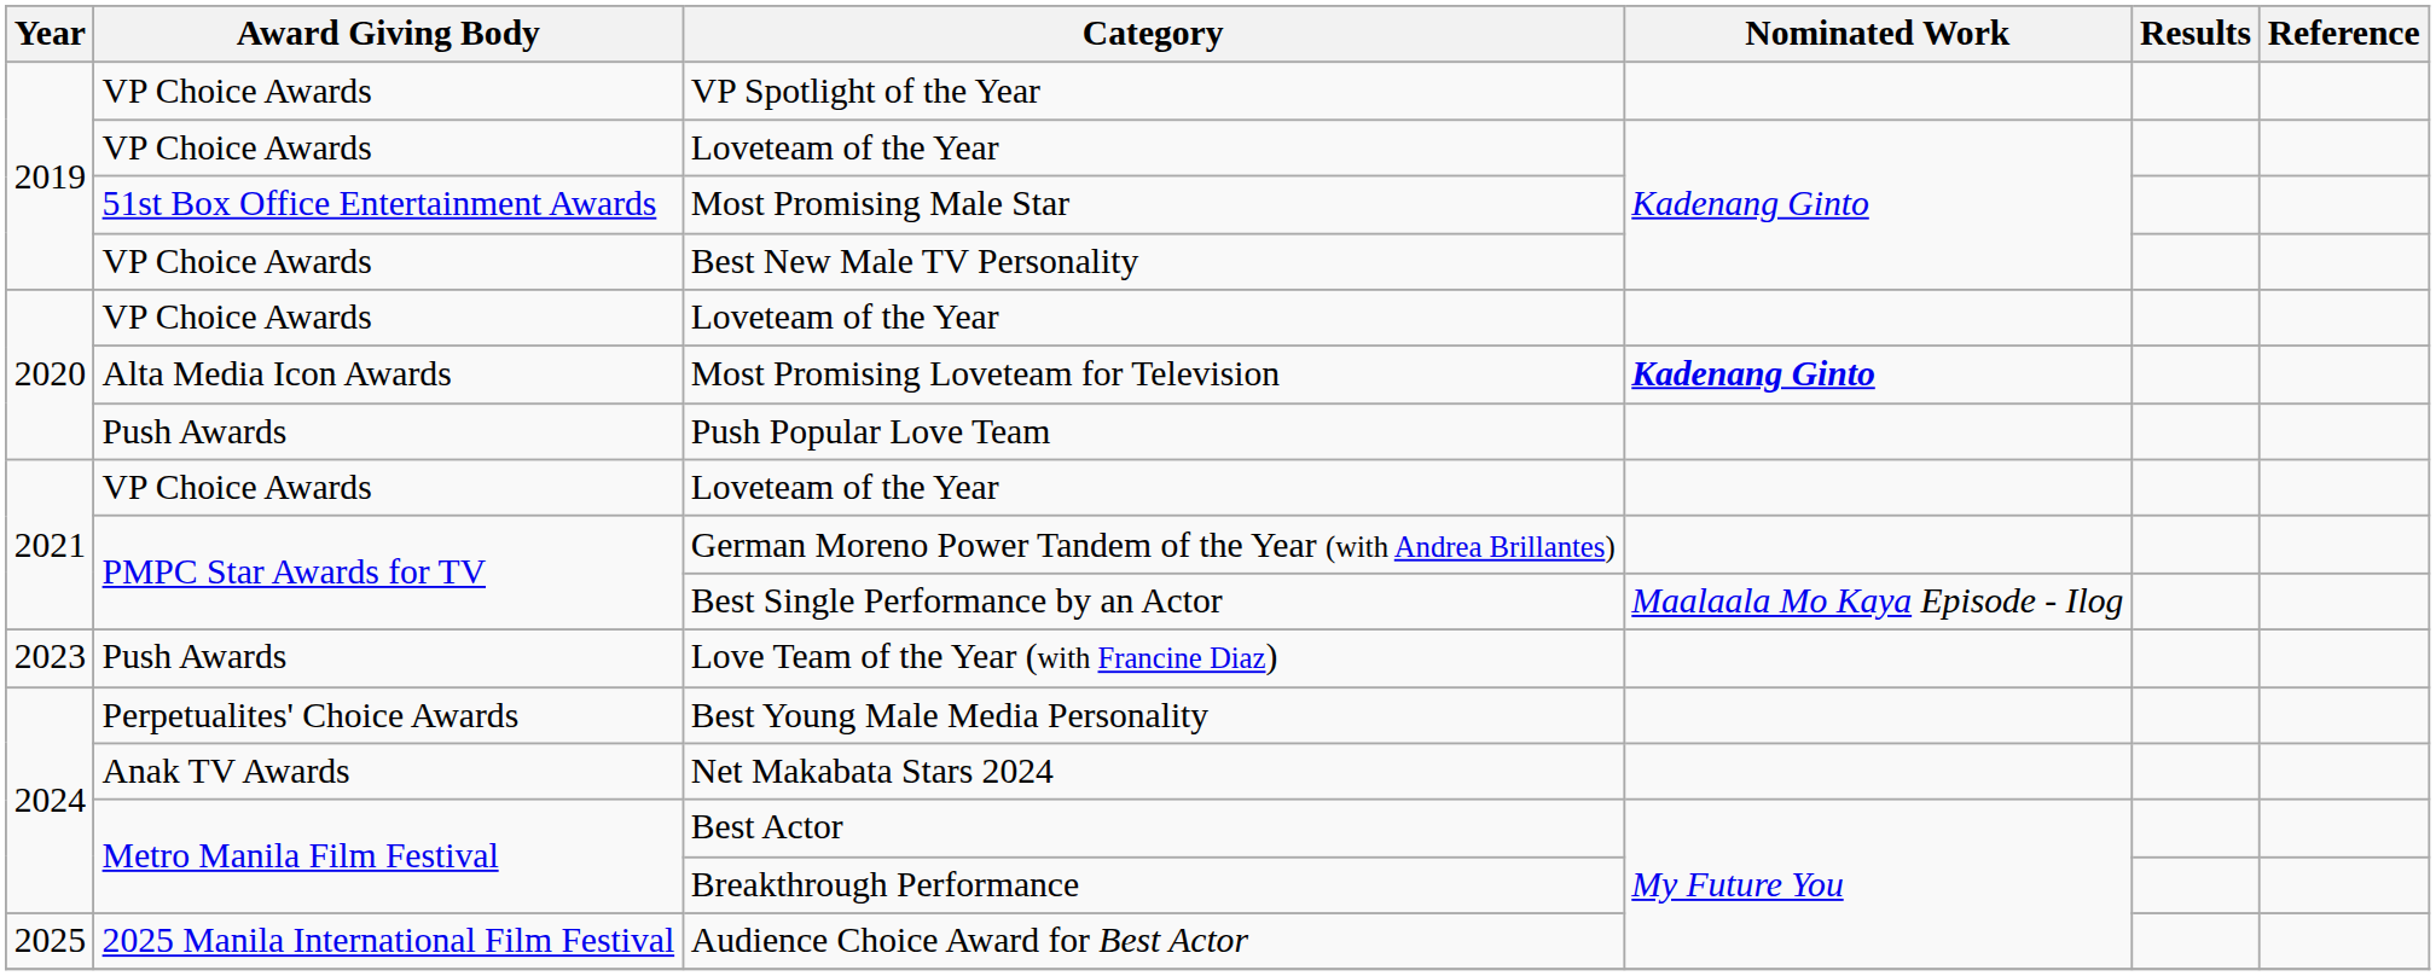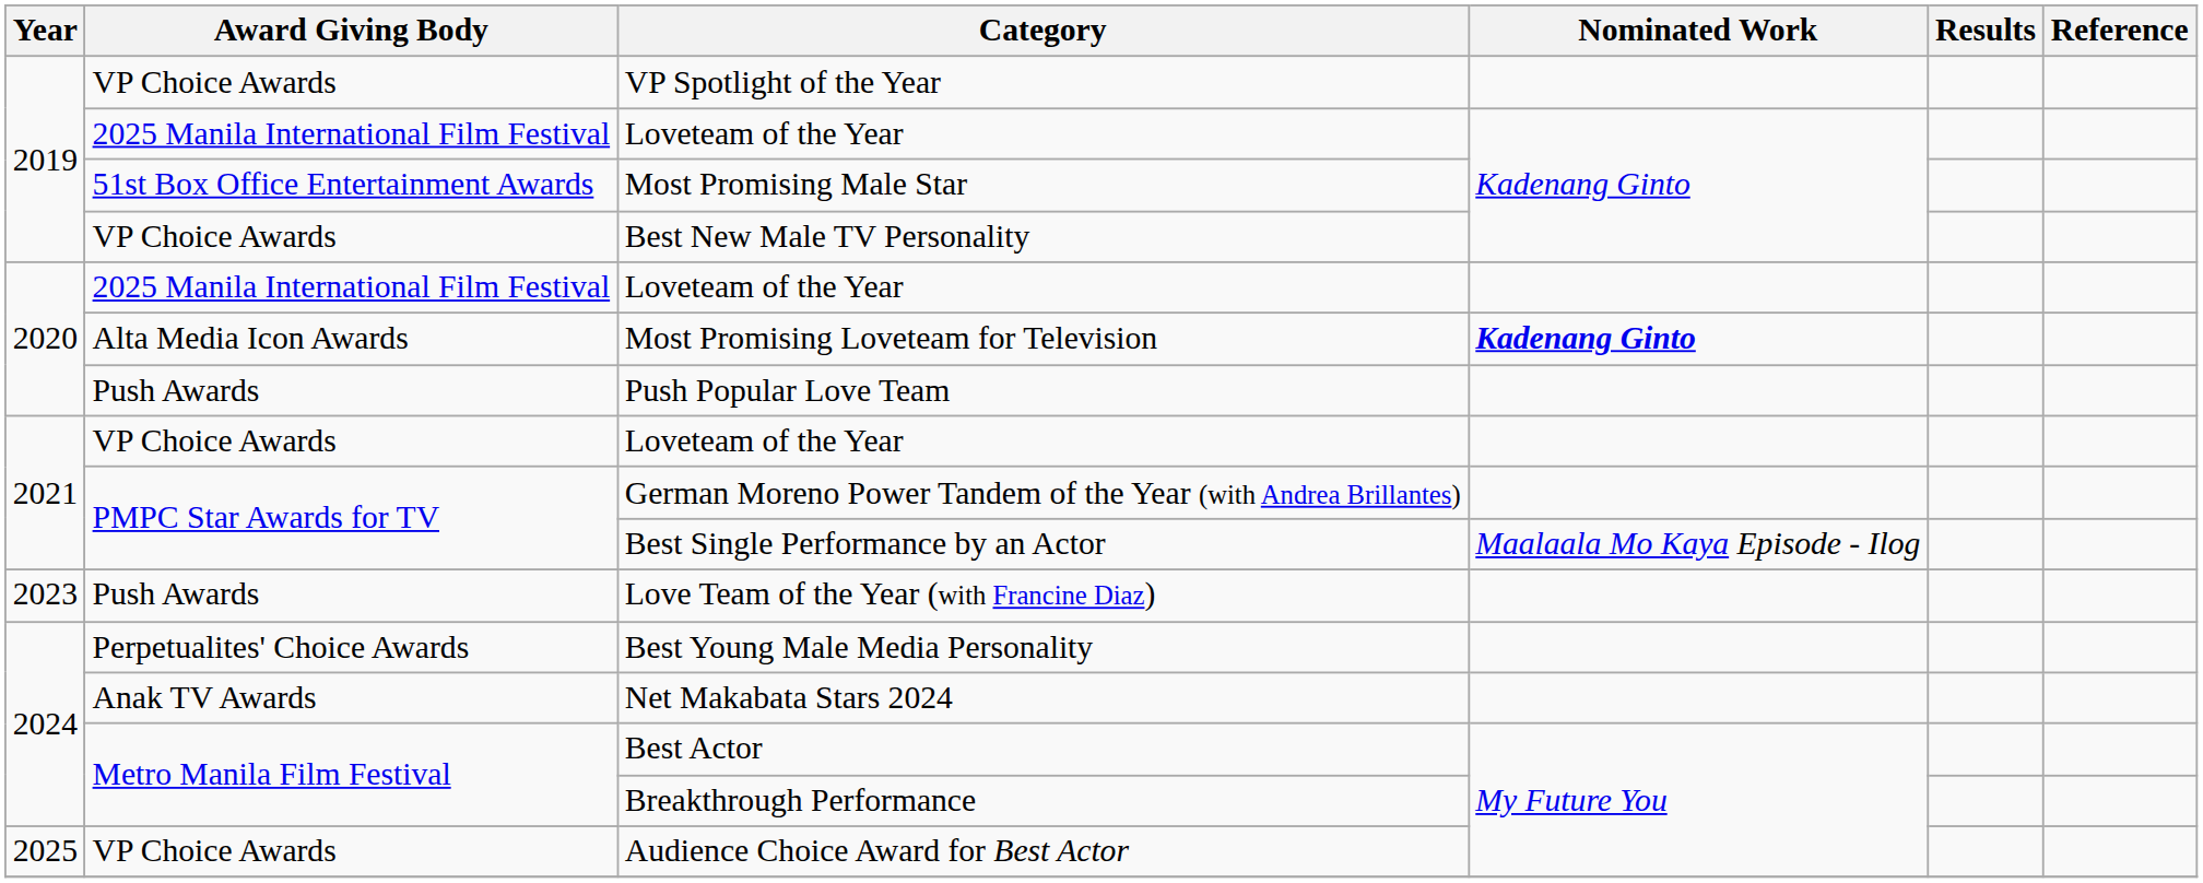 <table class="wikitable">
 <tr>
 <th>Year</th>
 <th>Award Giving Body</th>
 <th>Category</th>
 <th>Nominated Work</th>
 <th>Results</th>
 <th>Reference</th>
 </tr>
 <tr>
 <td rowspan="4">2019</td>
 <td>VP Choice Awards</td>
 <td>VP Spotlight of the Year</td>
 <td></td>
 <td></td>
 <td></td>
 </tr>
 <tr>
-<td>VP Choice Awards</td>
+<td><a href='#'>2025 Manila International Film Festival</a></td>
 <td>Loveteam of the Year </td>
 <td rowspan="3"><em><a href='#'>Kadenang Ginto</a></em></td>
 <td></td>
 <td></td>
 </tr>
 <tr>
 <td><a href='#'>51st Box Office Entertainment Awards</a></td>
 <td>Most Promising Male Star</td>
 <td></td>
 <td></td>
 </tr>
 <tr>
 <td>VP Choice Awards</td>
 <td>Best New Male TV Personality</td>
 <td></td>
 <td></td>
 </tr>
 <tr>
 <td rowspan="3">2020</td>
-<td>VP Choice Awards</td>
+<td><a href='#'>2025 Manila International Film Festival</a></td>
 <td>Loveteam of the Year </td>
 <td></td>
 <td></td>
 <td></td>
 </tr>
 <tr>
 <td>Alta Media Icon Awards</td>
 <td>Most Promising Loveteam for Television </td>
 <td rowspan="1"><strong><em><a href='#'>Kadenang Ginto</a></em></strong></td>
 <td></td>
 <td></td>
 </tr>
 <tr>
 <td>Push Awards</td>
 <td>Push Popular Love Team </td>
 <td></td>
 <td></td>
 <td></td>
 </tr>
 <tr>
 <td rowspan="3">2021</td>
 <td>VP Choice Awards</td>
 <td>Loveteam of the Year </td>
 <td></td>
 <td></td>
 <td></td>
 </tr>
 <tr>
 <td rowspan="2"><a href='#'>PMPC Star Awards for TV</a></td>
 <td>German Moreno Power Tandem of the Year <small>(with <a href='#'>Andrea Brillantes</a>)</small></td>
 <td></td>
 <td></td>
 <td></td>
 </tr>
 <tr>
 <td>Best Single Performance by an Actor</td>
 <td><em><a href='#'>Maalaala Mo Kaya</a> Episode - Ilog</em></td>
 <td></td>
 <td></td>
 </tr>
 <tr>
 <td>2023</td>
 <td>Push Awards</td>
 <td>Love Team of the Year (<small>with <a href='#'>Francine Diaz</a></small>)</td>
 <td></td>
 <td></td>
 <td></td>
 </tr>
 <tr>
 <td rowspan="4">2024</td>
 <td>Perpetualites' Choice Awards</td>
 <td>Best Young Male Media Personality</td>
 <td></td>
 <td></td>
 <td></td>
 </tr>
 <tr>
 <td>Anak TV Awards</td>
 <td>Net Makabata Stars 2024</td>
 <td></td>
 <td></td>
 <td></td>
 </tr>
 <tr>
 <td rowspan="2"><a href='#'>Metro Manila Film Festival</a></td>
 <td>Best Actor</td>
 <td rowspan="3"><em><a href='#'>My Future You</a></em></td>
 <td></td>
 <td></td>
 </tr>
 <tr>
 <td>Breakthrough Performance</td>
 <td></td>
 <td></td>
 </tr>
 <tr>
 <td>2025</td>
-<td><a href='#'>2025 Manila International Film Festival</a></td>
+<td>VP Choice Awards</td>
 <td>Audience Choice Award for <em>Best Actor</em></td>
 <td></td>
 <td></td>
 </tr>
 <tr>
 </tr>
 </table>
